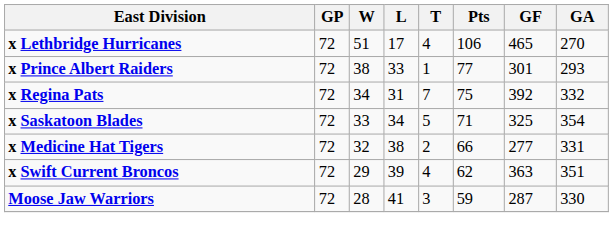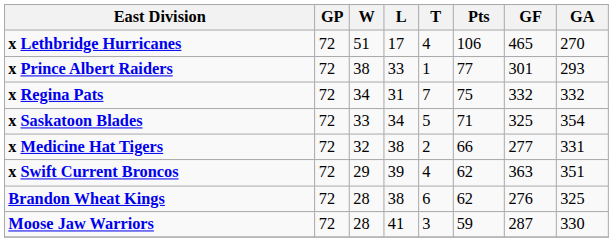 <table class="wikitable">
 <tr>
 <th width="45%">East Division</th>
 <th width="5%">GP</th>
 <th width="5%">W</th>
 <th width="5%">L</th>
 <th width="5%">T</th>
 <th width="7.5%">Pts</th>
 <th width="7.5%">GF</th>
 <th width="7.5%">GA</th>
 </tr>
 <tr>
 <td><strong>x <a href='#'>Lethbridge Hurricanes</a></strong></td>
 <td>72</td>
 <td>51</td>
 <td>17</td>
 <td>4</td>
 <td>106</td>
 <td>465</td>
 <td>270</td>
 </tr>
 <tr>
 <td><strong>x <a href='#'>Prince Albert Raiders</a></strong></td>
 <td>72</td>
 <td>38</td>
 <td>33</td>
 <td>1</td>
 <td>77</td>
 <td>301</td>
 <td>293</td>
 </tr>
 <tr>
 <td><strong>x <a href='#'>Regina Pats</a></strong></td>
 <td>72</td>
 <td>34</td>
 <td>31</td>
 <td>7</td>
 <td>75</td>
-<td>392</td>
+<td>332</td>
 <td>332</td>
 </tr>
 <tr>
 <td><strong>x <a href='#'>Saskatoon Blades</a></strong></td>
 <td>72</td>
 <td>33</td>
 <td>34</td>
 <td>5</td>
 <td>71</td>
 <td>325</td>
 <td>354</td>
 </tr>
 <tr>
 <td><strong>x <a href='#'>Medicine Hat Tigers</a></strong></td>
 <td>72</td>
 <td>32</td>
 <td>38</td>
 <td>2</td>
 <td>66</td>
 <td>277</td>
 <td>331</td>
 </tr>
 <tr>
 <td><strong>x <a href='#'>Swift Current Broncos</a></strong></td>
 <td>72</td>
 <td>29</td>
 <td>39</td>
 <td>4</td>
 <td>62</td>
 <td>363</td>
 <td>351</td>
 </tr>
 <tr>
+<td><strong><a href='#'>Brandon Wheat Kings</a></strong></td>
+<td>72</td>
+<td>28</td>
+<td>38</td>
+<td>6</td>
+<td>62</td>
+<td>276</td>
+<td>325</td>
+</tr>
+<tr>
 <td><strong><a href='#'>Moose Jaw Warriors</a></strong></td>
 <td>72</td>
 <td>28</td>
 <td>41</td>
 <td>3</td>
 <td>59</td>
 <td>287</td>
 <td>330</td>
 </tr>
 <tr>
 </tr>
 </table>
